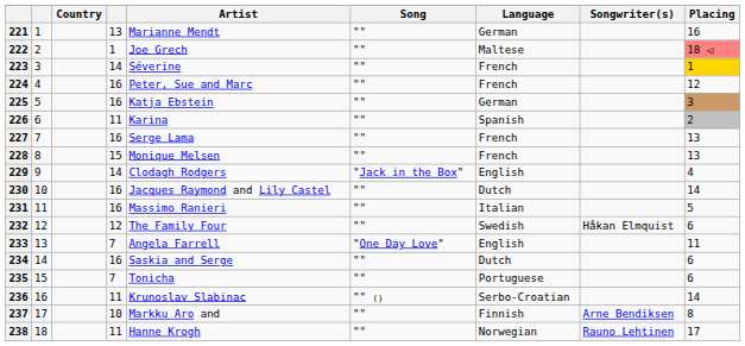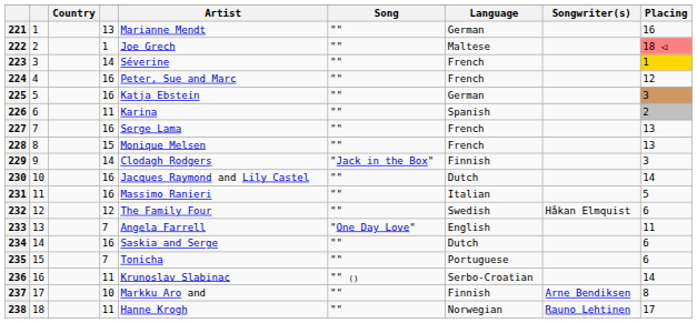 <table class="wikitable plainrowheaders" style="width:100%">
 <tr>
 </tr>
 <tr>
 <th scope="col"></th>
 <th scope="col"></th>
 <th scope="col">Country</th>
 <th scope="col"></th>
 <th scope="col">Artist</th>
 <th scope="col">Song</th>
 <th scope="col">Language</th>
 <th scope="col">Songwriter(s)</th>
 <th scope="col">Placing</th>
 </tr>
 <tr>
 <th scope="row">221</th>
 <td>1</td>
 <td></td>
 <td>13</td>
 <td><a href='#'>Marianne Mendt</a></td>
 <td>""</td>
 <td>German</td>
 <td></td>
 <td>16</td>
 </tr>
 <tr>
 <th scope="row">222</th>
 <td>2</td>
 <td></td>
 <td>1</td>
 <td><a href='#'>Joe Grech</a></td>
 <td>""</td>
 <td>Maltese</td>
 <td></td>
 <td bgcolor="#FE8080">18 ◁</td>
 </tr>
 <tr>
 <th scope="row">223</th>
 <td>3</td>
 <td></td>
 <td>14</td>
 <td><a href='#'>Séverine</a></td>
 <td>""</td>
 <td>French</td>
 <td></td>
 <td bgcolor="gold">1</td>
 </tr>
 <tr>
 <th scope="row">224</th>
 <td>4</td>
 <td></td>
 <td>16</td>
 <td><a href='#'>Peter, Sue and Marc</a></td>
 <td>""</td>
 <td>French</td>
 <td></td>
 <td>12</td>
 </tr>
 <tr>
 <th scope="row">225</th>
 <td>5</td>
 <td></td>
 <td>16</td>
 <td><a href='#'>Katja Ebstein</a></td>
 <td>""</td>
 <td>German</td>
 <td></td>
 <td bgcolor="#C96">3</td>
 </tr>
 <tr>
 <th scope="row">226</th>
 <td>6</td>
 <td></td>
 <td>11</td>
 <td><a href='#'>Karina</a></td>
 <td>""</td>
 <td>Spanish</td>
 <td></td>
 <td bgcolor="silver">2</td>
 </tr>
 <tr>
 <th scope="row">227</th>
 <td>7</td>
 <td></td>
 <td>16</td>
 <td><a href='#'>Serge Lama</a></td>
 <td>""</td>
 <td>French</td>
 <td></td>
 <td>13</td>
 </tr>
 <tr>
 <th scope="row">228</th>
 <td>8</td>
 <td></td>
 <td>15</td>
 <td><a href='#'>Monique Melsen</a></td>
 <td>""</td>
 <td>French</td>
 <td></td>
 <td>13</td>
 </tr>
 <tr>
 <th scope="row">229</th>
 <td>9</td>
 <td></td>
 <td>14</td>
 <td><a href='#'>Clodagh Rodgers</a></td>
 <td>"<a href='#'>Jack in the Box</a>"</td>
-<td>English</td>
+<td>Finnish</td>
 <td></td>
-<td>4</td>
+<td>3</td>
 </tr>
 <tr>
 <th scope="row">230</th>
 <td>10</td>
 <td></td>
 <td>16</td>
 <td><a href='#'>Jacques Raymond</a> and <a href='#'>Lily Castel</a></td>
 <td>""</td>
 <td>Dutch</td>
 <td></td>
 <td>14</td>
 </tr>
 <tr>
 <th scope="row">231</th>
 <td>11</td>
 <td></td>
 <td>16</td>
 <td><a href='#'>Massimo Ranieri</a></td>
 <td>""</td>
 <td>Italian</td>
 <td></td>
 <td>5</td>
 </tr>
 <tr>
 <th scope="row">232</th>
 <td>12</td>
 <td></td>
 <td>12</td>
 <td><a href='#'>The Family Four</a></td>
 <td>""</td>
 <td>Swedish</td>
 <td>Håkan Elmquist</td>
 <td>6</td>
 </tr>
 <tr>
 <th scope="row">233</th>
 <td>13</td>
 <td></td>
 <td>7</td>
 <td><a href='#'>Angela Farrell</a></td>
 <td>"<a href='#'>One Day Love</a>"</td>
 <td>English</td>
 <td></td>
 <td>11</td>
 </tr>
 <tr>
 <th scope="row">234</th>
 <td>14</td>
 <td></td>
 <td>16</td>
 <td><a href='#'>Saskia and Serge</a></td>
 <td>""</td>
 <td>Dutch</td>
 <td></td>
 <td>6</td>
 </tr>
 <tr>
 <th scope="row">235</th>
 <td>15</td>
 <td></td>
 <td>7</td>
 <td><a href='#'>Tonicha</a></td>
 <td>""</td>
 <td>Portuguese</td>
 <td></td>
 <td>6</td>
 </tr>
 <tr>
 <th scope="row">236</th>
 <td>16</td>
 <td></td>
 <td>11</td>
 <td><a href='#'>Krunoslav Slabinac</a></td>
 <td>"" <small>()</small></td>
 <td>Serbo-Croatian</td>
 <td></td>
 <td>14</td>
 </tr>
 <tr>
 <th scope="row">237</th>
 <td>17</td>
 <td></td>
 <td>10</td>
 <td><a href='#'>Markku Aro</a> and </td>
 <td>""</td>
 <td>Finnish</td>
 <td><a href='#'>Arne Bendiksen</a></td>
 <td>8</td>
 </tr>
 <tr>
 <th scope="row">238</th>
 <td>18</td>
 <td></td>
 <td>11</td>
 <td><a href='#'>Hanne Krogh</a></td>
 <td>""</td>
 <td>Norwegian</td>
 <td><a href='#'>Rauno Lehtinen</a></td>
 <td>17</td>
 </tr>
 </table>
